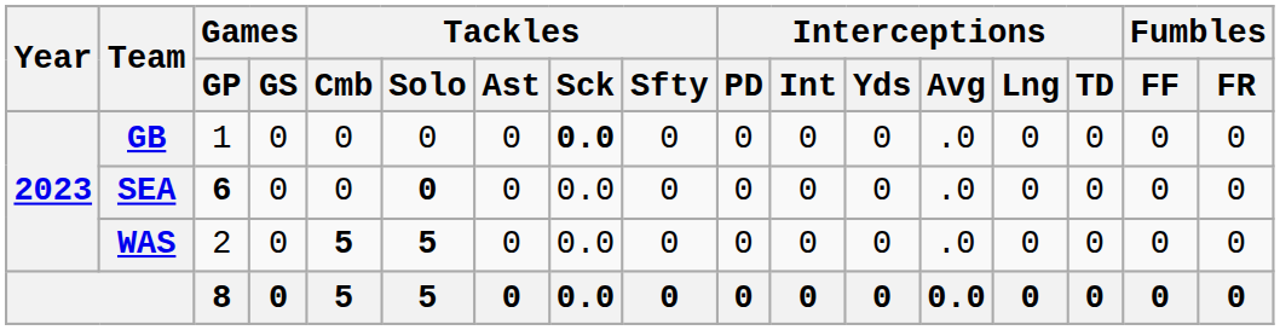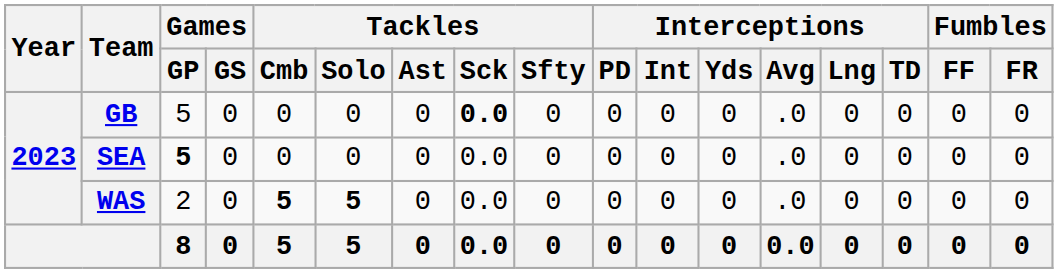 <table class="wikitable" style="text-align: center;">
 <tr>
 <th rowspan="2">Year</th>
 <th rowspan="2">Team</th>
 <th colspan="2">Games</th>
 <th colspan="5">Tackles</th>
 <th colspan="6">Interceptions</th>
 <th colspan="2">Fumbles</th>
 </tr>
 <tr>
 <th>GP</th>
 <th>GS</th>
 <th>Cmb</th>
 <th>Solo</th>
 <th>Ast</th>
 <th>Sck</th>
 <th>Sfty</th>
 <th>PD</th>
 <th>Int</th>
 <th>Yds</th>
 <th>Avg</th>
 <th>Lng</th>
 <th>TD</th>
 <th>FF</th>
 <th>FR</th>
 </tr>
 <tr>
 <th rowspan=3><a href='#'>2023</a></th>
 <th><a href='#'>GB</a></th>
-<td>1</td>
+<td>5</td>
 <td>0</td>
 <td>0</td>
 <td>0</td>
 <td>0</td>
 <td><strong>0.0</strong></td>
 <td>0</td>
 <td>0</td>
 <td>0</td>
 <td>0</td>
 <td>.0</td>
 <td>0</td>
 <td>0</td>
 <td>0</td>
 <td>0</td>
 </tr>
 <tr>
 <th><a href='#'>SEA</a></th>
-<td><strong>6</strong></td>
+<td><strong>5</strong></td>
 <td>0</td>
 <td>0</td>
-<td><strong>0</strong></td>
+<td>0</td>
 <td>0</td>
 <td>0.0</td>
 <td>0</td>
 <td>0</td>
 <td>0</td>
 <td>0</td>
 <td>.0</td>
 <td>0</td>
 <td>0</td>
 <td>0</td>
 <td>0</td>
 </tr>
 <tr>
 <th><a href='#'>WAS</a></th>
 <td>2</td>
 <td>0</td>
 <td><strong>5</strong></td>
 <td><strong>5</strong></td>
 <td>0</td>
 <td>0.0</td>
 <td>0</td>
 <td>0</td>
 <td>0</td>
 <td>0</td>
 <td>.0</td>
 <td>0</td>
 <td>0</td>
 <td>0</td>
 <td>0</td>
 </tr>
 <tr>
 <th colspan="2"></th>
 <th>8</th>
 <th>0</th>
 <th>5</th>
 <th>5</th>
 <th>0</th>
 <th>0.0</th>
 <th>0</th>
 <th>0</th>
 <th>0</th>
 <th>0</th>
 <th>0.0</th>
 <th>0</th>
 <th>0</th>
 <th>0</th>
 <th>0</th>
 </tr>
 </table>
